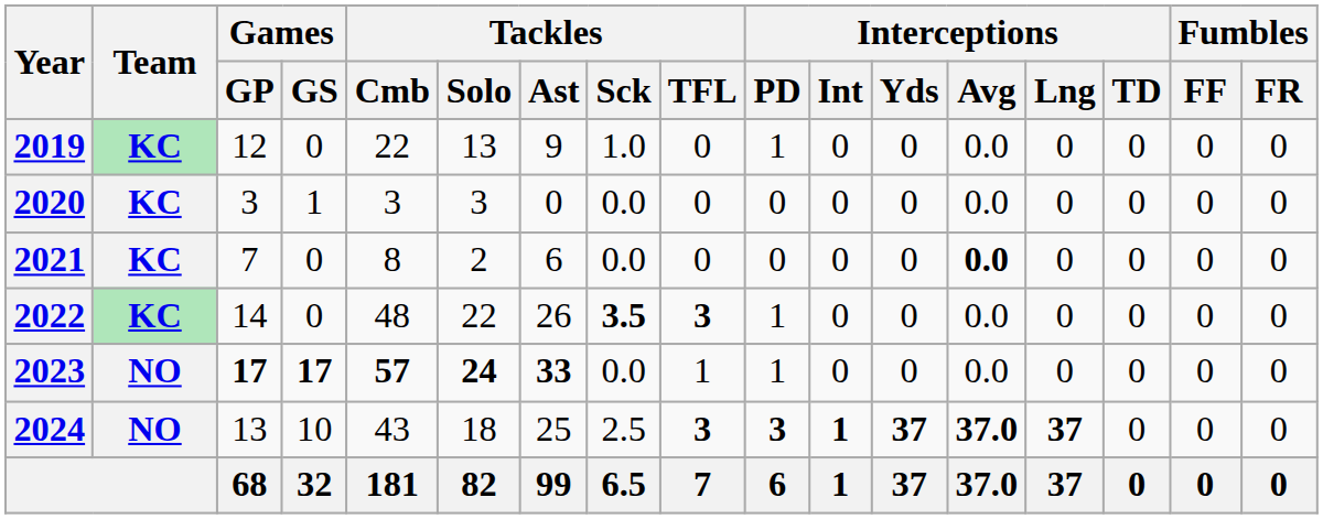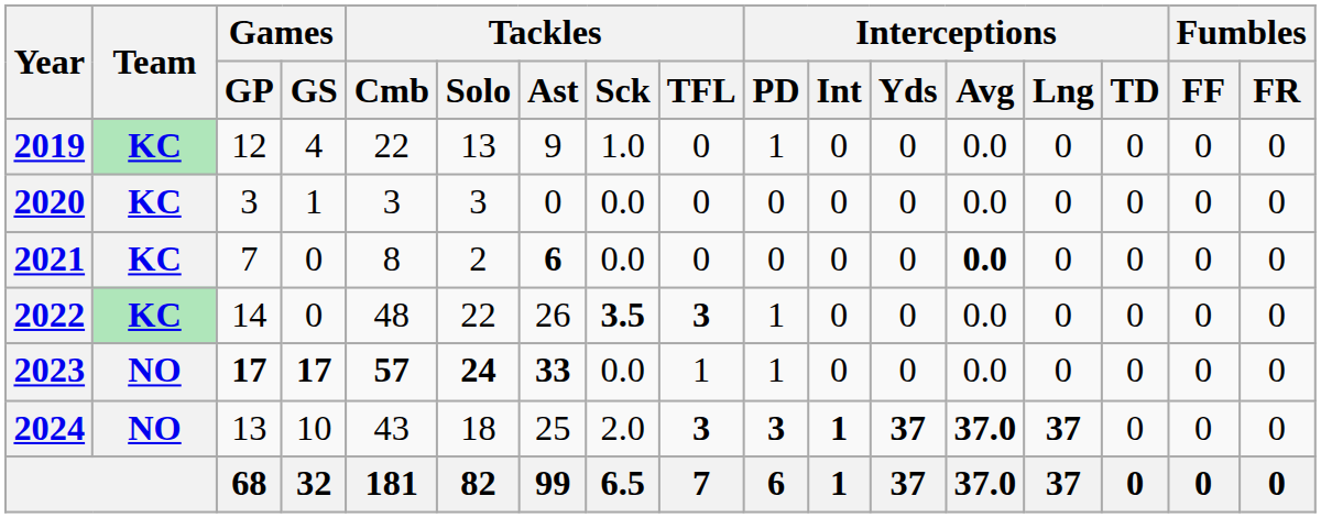 <table class="wikitable" style="text-align:center;">
 <tr>
 <th rowspan="2">Year</th>
 <th rowspan="2">Team</th>
 <th colspan="2">Games</th>
 <th colspan="5">Tackles</th>
 <th colspan="6">Interceptions</th>
 <th colspan="2">Fumbles</th>
 </tr>
 <tr>
 <th>GP</th>
 <th>GS</th>
 <th>Cmb</th>
 <th>Solo</th>
 <th>Ast</th>
 <th>Sck</th>
 <th>TFL</th>
 <th>PD</th>
 <th>Int</th>
 <th>Yds</th>
 <th>Avg</th>
 <th>Lng</th>
 <th>TD</th>
 <th>FF</th>
 <th>FR</th>
 </tr>
 <tr>
 <th><a href='#'>2019</a></th>
 <th style="background:#afe6ba; width:3em;"><a href='#'>KC</a></th>
 <td>12</td>
-<td>0</td>
+<td>4</td>
 <td>22</td>
 <td>13</td>
 <td>9</td>
 <td>1.0</td>
 <td>0</td>
 <td>1</td>
 <td>0</td>
 <td>0</td>
 <td>0.0</td>
 <td>0</td>
 <td>0</td>
 <td>0</td>
 <td>0</td>
 </tr>
 <tr>
 <th><a href='#'>2020</a></th>
 <th><a href='#'>KC</a></th>
 <td>3</td>
 <td>1</td>
 <td>3</td>
 <td>3</td>
 <td>0</td>
 <td>0.0</td>
 <td>0</td>
 <td>0</td>
 <td>0</td>
 <td>0</td>
 <td>0.0</td>
 <td>0</td>
 <td>0</td>
 <td>0</td>
 <td>0</td>
 </tr>
 <tr>
 <th><a href='#'>2021</a></th>
 <th><a href='#'>KC</a></th>
 <td>7</td>
 <td>0</td>
 <td>8</td>
 <td>2</td>
-<td>6</td>
+<td><strong>6</strong></td>
 <td>0.0</td>
 <td>0</td>
 <td>0</td>
 <td>0</td>
 <td>0</td>
 <td><strong>0.0</strong></td>
 <td>0</td>
 <td>0</td>
 <td>0</td>
 <td>0</td>
 </tr>
 <tr>
 <th><a href='#'>2022</a></th>
 <th style="background:#afe6ba; width:3em;"><a href='#'>KC</a></th>
 <td>14</td>
 <td>0</td>
 <td>48</td>
 <td>22</td>
 <td>26</td>
 <td><strong>3.5</strong></td>
 <td><strong>3</strong></td>
 <td>1</td>
 <td>0</td>
 <td>0</td>
 <td>0.0</td>
 <td>0</td>
 <td>0</td>
 <td>0</td>
 <td>0</td>
 </tr>
 <tr>
 <th><a href='#'>2023</a></th>
 <th><a href='#'>NO</a></th>
 <td><strong>17</strong></td>
 <td><strong>17</strong></td>
 <td><strong>57</strong></td>
 <td><strong>24</strong></td>
 <td><strong>33</strong></td>
 <td>0.0</td>
 <td>1</td>
 <td>1</td>
 <td>0</td>
 <td>0</td>
 <td>0.0</td>
 <td>0</td>
 <td>0</td>
 <td>0</td>
 <td>0</td>
 </tr>
 <tr>
 <th><a href='#'>2024</a></th>
 <th><a href='#'>NO</a></th>
 <td>13</td>
 <td>10</td>
 <td>43</td>
 <td>18</td>
 <td>25</td>
-<td>2.5</td>
+<td>2.0</td>
 <td><strong>3</strong></td>
 <td><strong>3</strong></td>
 <td><strong>1</strong></td>
 <td><strong>37</strong></td>
 <td><strong>37.0</strong></td>
 <td><strong>37</strong></td>
 <td>0</td>
 <td>0</td>
 <td>0</td>
 </tr>
 <tr>
 <th colspan="2"></th>
 <th>68</th>
 <th>32</th>
 <th>181</th>
 <th>82</th>
 <th>99</th>
 <th>6.5</th>
 <th>7</th>
 <th>6</th>
 <th>1</th>
 <th>37</th>
 <th>37.0</th>
 <th>37</th>
 <th>0</th>
 <th>0</th>
 <th>0</th>
 </tr>
 </table>
